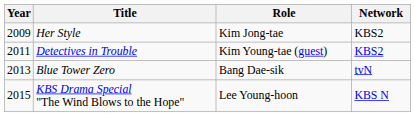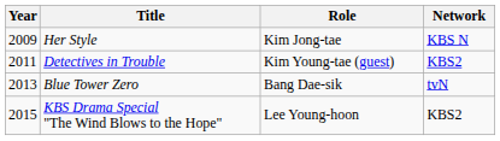 <table class="wikitable" style="width:550px">
 <tr>
 <th width=10>Year</th>
 <th>Title</th>
 <th>Role</th>
 <th>Network</th>
 </tr>
 <tr>
 <td>2009</td>
 <td><em>Her Style</em></td>
 <td>Kim Jong-tae</td>
-<td>KBS2</td>
+<td><a href='#'>KBS N</a></td>
 </tr>
 <tr>
 <td>2011</td>
 <td><em><a href='#'>Detectives in Trouble</a></em></td>
 <td>Kim Young-tae (<a href='#'>guest</a>)</td>
 <td><a href='#'>KBS2</a></td>
 </tr>
 <tr>
 <td>2013</td>
 <td><em>Blue Tower Zero</em></td>
 <td>Bang Dae-sik</td>
 <td><a href='#'>tvN</a></td>
 </tr>
 <tr>
 <td>2015</td>
 <td><em><a href='#'>KBS Drama Special</a></em> <br> "The Wind Blows to the Hope"</td>
 <td>Lee Young-hoon</td>
-<td><a href='#'>KBS N</a></td>
+<td>KBS2</td>
 </tr>
 </table>
